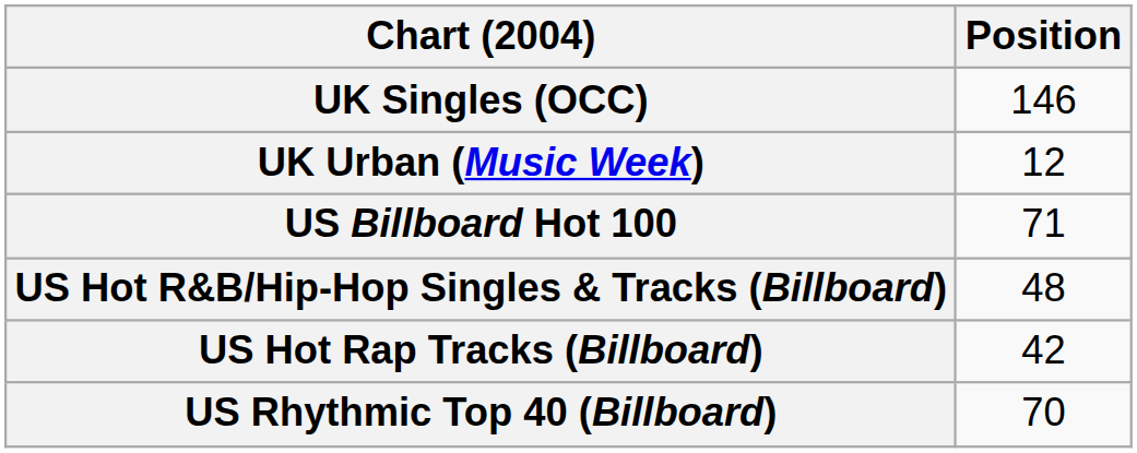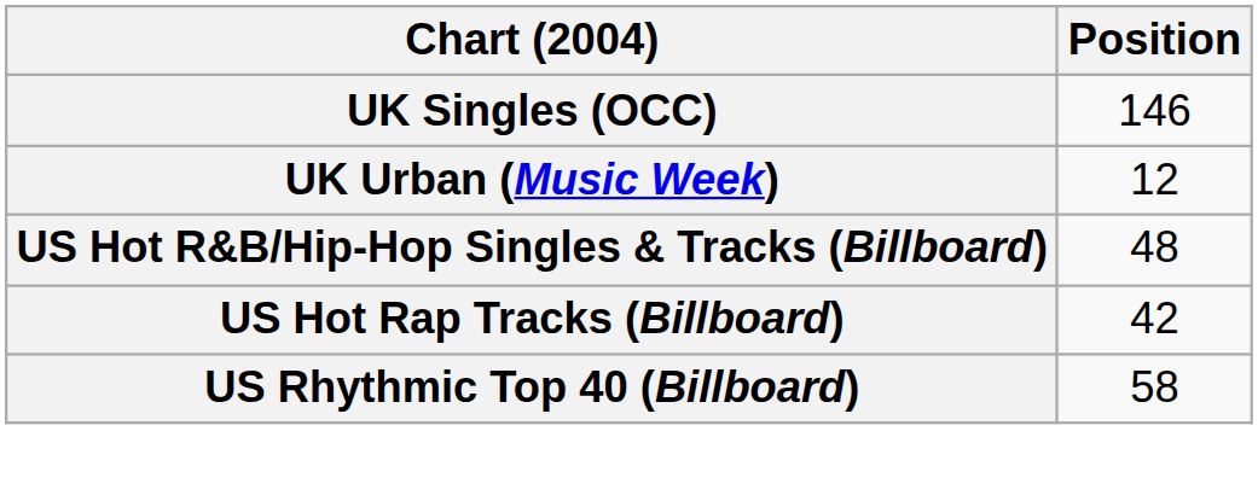 <table class="wikitable sortable plainrowheaders" style="text-align:center">
 <tr>
 <th scope="col">Chart (2004)</th>
 <th scope="col">Position</th>
 </tr>
 <tr>
 <th scope="row">UK Singles (OCC)</th>
 <td>146</td>
 </tr>
 <tr>
 <th scope="row">UK Urban (<em><a href='#'>Music Week</a></em>)</th>
 <td>12</td>
 </tr>
 <tr>
-<th scope="row">US <em>Billboard</em> Hot 100</th>
-<td>71</td>
-</tr>
-<tr>
 <th scope="row">US Hot R&B/Hip-Hop Singles & Tracks (<em>Billboard</em>)</th>
 <td>48</td>
 </tr>
 <tr>
 <th scope="row">US Hot Rap Tracks (<em>Billboard</em>)</th>
 <td>42</td>
 </tr>
 <tr>
 <th scope="row">US Rhythmic Top 40 (<em>Billboard</em>)</th>
-<td>70</td>
+<td>58</td>
 </tr>
 </table>
